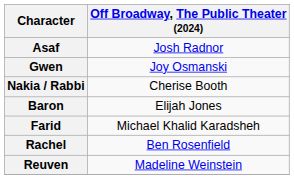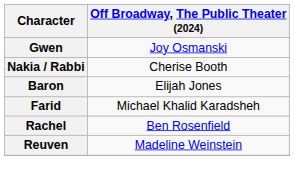 <table class="wikitable" style="width:1000;">
 <tr>
 <th>Character</th>
 <th><a href='#'>Off Broadway</a>, <a href='#'>The Public Theater</a><br><small>(2024)</small></th>
-</tr>
-<tr>
-<th>Asaf</th>
-<td colspan='1' align=center><a href='#'>Josh Radnor</a></td>
 </tr>
 <tr>
 <th>Gwen</th>
 <td colspan='1' align=center><a href='#'>Joy Osmanski</a></td>
 </tr>
 <tr>
 <th>Nakia / Rabbi</th>
 <td colspan='1' align=center>Cherise Booth</td>
 </tr>
 <tr>
 <th>Baron</th>
 <td colspan='1' align=center>Elijah Jones</td>
 </tr>
 <tr>
 <th>Farid</th>
 <td colspan='1' align=center>Michael Khalid Karadsheh</td>
 </tr>
 <tr>
 <th>Rachel</th>
 <td colspan='1' align=center><a href='#'>Ben Rosenfield</a></td>
 </tr>
 <tr>
 <th>Reuven</th>
 <td colspan='1' align=center><a href='#'>Madeline Weinstein</a></td>
 </tr>
 <tr>
 </tr>
 </table>
